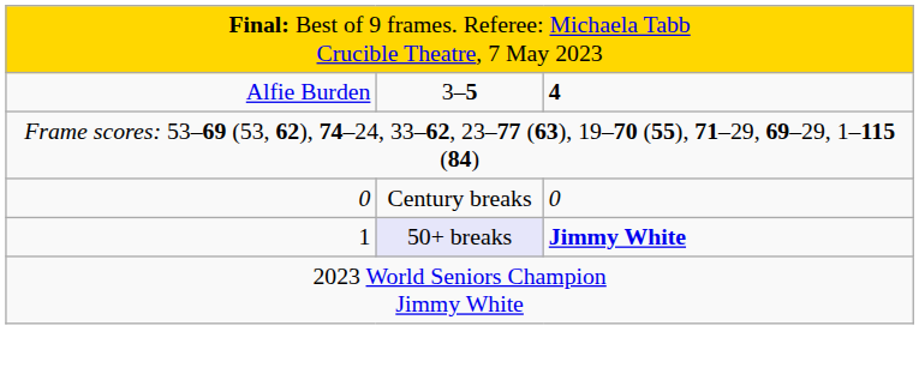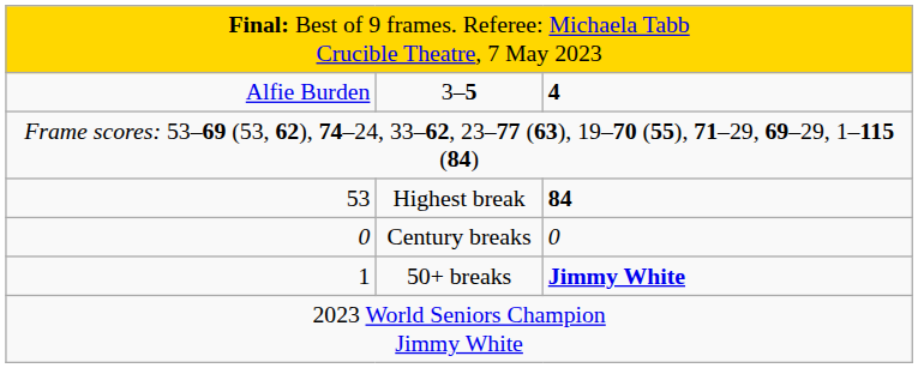 <table class="wikitable" style="font-size: 95%; margin: 1em auto 1em auto;">
 <tr>
 <td colspan="3" align="center" bgcolor="#ffd700"><strong>Final:</strong> Best of 9 frames. Referee: <a href='#'>Michaela Tabb</a><br><a href='#'>Crucible Theatre</a>, 7 May 2023</td>
 </tr>
 <tr>
 <td width="230" align="right"><a href='#'>Alfie Burden</a><br></td>
 <td width="100" align="center">3–<strong>5</strong></td>
 <td><strong>4</strong></td>
 </tr>
 <tr>
 <td colspan="3" align="center" style="font-size: 100%"><em>Frame scores:</em> 53–<strong>69</strong> (53, <strong>62</strong>), <strong>74</strong>–24, 33–<strong>62</strong>, 23–<strong>77</strong> (<strong>63</strong>), 19–<strong>70</strong> (<strong>55</strong>), <strong>71</strong>–29, <strong>69</strong>–29, 1–<strong>115</strong> (<strong>84</strong>)</td>
 </tr>
 <tr>
+<td align="right">53</td>
+<td align="center">Highest break</td>
+<td><strong>84</strong></td>
+</tr>
+<tr>
 <td align="right"><em>0</em></td>
 <td align="center">Century breaks</td>
 <td><em>0</em></td>
 </tr>
 <tr>
 <td align="right">1</td>
-<td align="center" style="background: lavender;">50+ breaks</td>
+<td align="center">50+ breaks</td>
 <td width="230" align="left"><strong><a href='#'>Jimmy White</a></strong><br></td>
 </tr>
 <tr>
 <td colspan="3" align="center">2023 <a href='#'>World Seniors Champion</a><br> <a href='#'>Jimmy White</a></td>
 </tr>
 </table>
